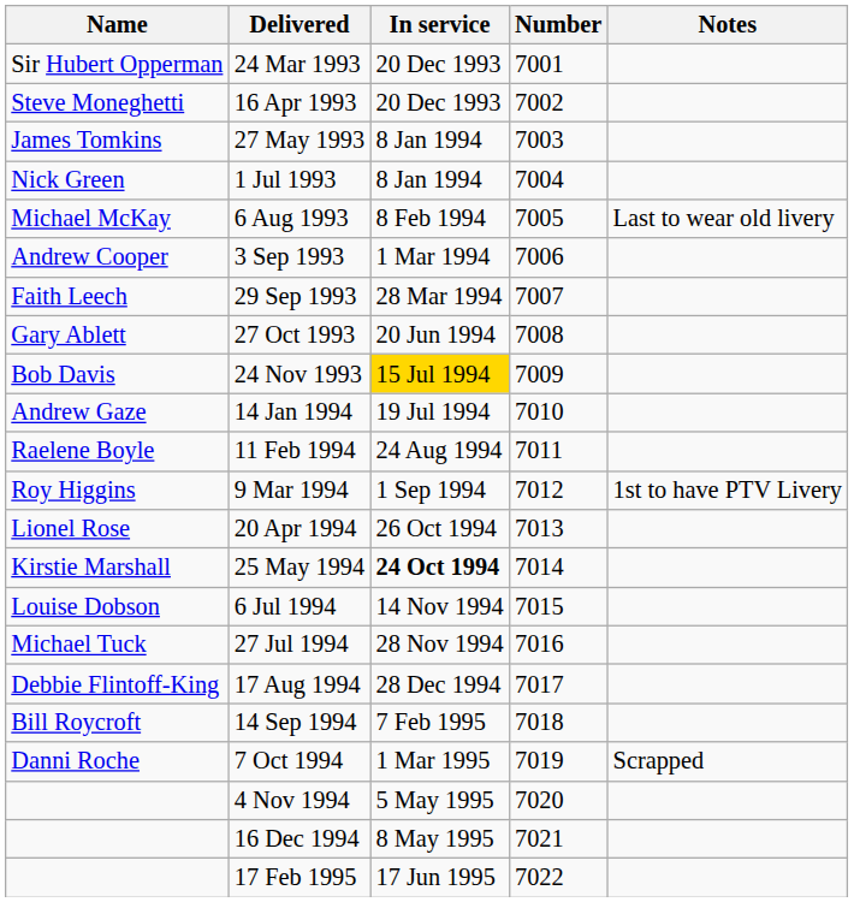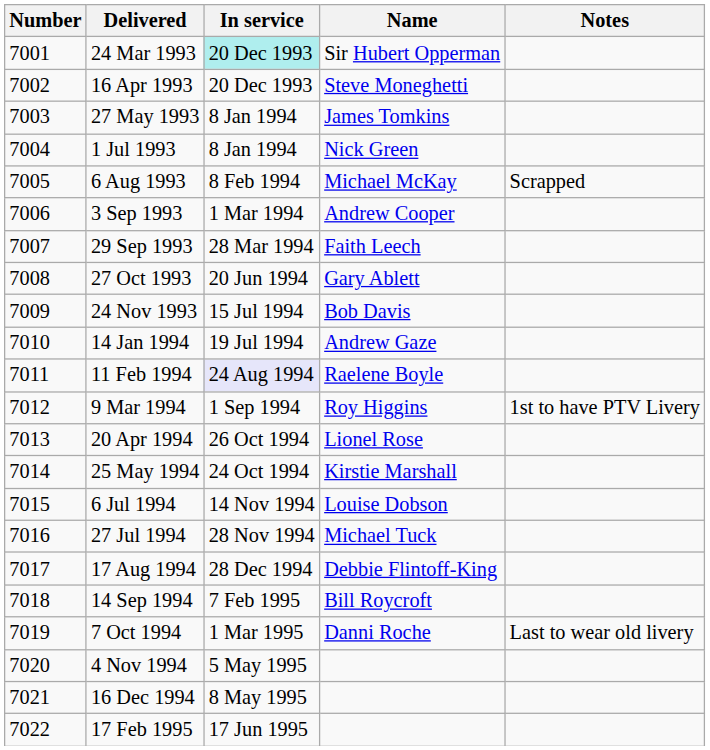 <table class="wikitable">
 <tr>
-<th>Name</th>
+<th>Number</th>
 <th>Delivered</th>
 <th>In service</th>
-<th>Number</th>
+<th>Name</th>
 <th>Notes</th>
 </tr>
 <tr>
+<td>7001</td>
+<td>24 Mar 1993</td>
+<td style="background: paleturquoise;">20 Dec 1993</td>
 <td>Sir <a href='#'>Hubert Opperman</a></td>
-<td>24 Mar 1993</td>
-<td>20 Dec 1993</td>
-<td>7001</td>
 <td></td>
 </tr>
 <tr>
-<td><a href='#'>Steve Moneghetti</a></td>
+<td>7002</td>
 <td>16 Apr 1993</td>
 <td>20 Dec 1993</td>
-<td>7002</td>
+<td><a href='#'>Steve Moneghetti</a></td>
 <td></td>
 </tr>
 <tr>
-<td><a href='#'>James Tomkins</a></td>
+<td>7003</td>
 <td>27 May 1993</td>
 <td>8 Jan 1994</td>
-<td>7003</td>
+<td><a href='#'>James Tomkins</a></td>
 <td></td>
 </tr>
 <tr>
-<td><a href='#'>Nick Green</a></td>
+<td>7004</td>
 <td>1 Jul 1993</td>
 <td>8 Jan 1994</td>
-<td>7004</td>
+<td><a href='#'>Nick Green</a></td>
 <td></td>
 </tr>
 <tr>
-<td><a href='#'>Michael McKay</a></td>
+<td>7005</td>
 <td>6 Aug 1993</td>
 <td>8 Feb 1994</td>
-<td>7005</td>
+<td><a href='#'>Michael McKay</a></td>
+<td>Scrapped</td>
+</tr>
+<tr>
+<td>7006</td>
+<td>3 Sep 1993</td>
+<td>1 Mar 1994</td>
+<td><a href='#'>Andrew Cooper</a></td>
+<td></td>
+</tr>
+<tr>
+<td>7007</td>
+<td>29 Sep 1993</td>
+<td>28 Mar 1994</td>
+<td><a href='#'>Faith Leech</a></td>
+<td></td>
+</tr>
+<tr>
+<td>7008</td>
+<td>27 Oct 1993</td>
+<td>20 Jun 1994</td>
+<td><a href='#'>Gary Ablett</a></td>
+<td></td>
+</tr>
+<tr>
+<td>7009</td>
+<td>24 Nov 1993</td>
+<td>15 Jul 1994</td>
+<td><a href='#'>Bob Davis</a></td>
+<td></td>
+</tr>
+<tr>
+<td>7010</td>
+<td>14 Jan 1994</td>
+<td>19 Jul 1994</td>
+<td><a href='#'>Andrew Gaze</a></td>
+<td></td>
+</tr>
+<tr>
+<td>7011</td>
+<td>11 Feb 1994</td>
+<td style="background: lavender;">24 Aug 1994</td>
+<td><a href='#'>Raelene Boyle</a></td>
+<td></td>
+</tr>
+<tr>
+<td>7012</td>
+<td>9 Mar 1994</td>
+<td>1 Sep 1994</td>
+<td><a href='#'>Roy Higgins</a></td>
+<td>1st to have PTV Livery</td>
+</tr>
+<tr>
+<td>7013</td>
+<td>20 Apr 1994</td>
+<td>26 Oct 1994</td>
+<td><a href='#'>Lionel Rose</a></td>
+<td></td>
+</tr>
+<tr>
+<td>7014</td>
+<td>25 May 1994</td>
+<td>24 Oct 1994</td>
+<td><a href='#'>Kirstie Marshall</a></td>
+<td></td>
+</tr>
+<tr>
+<td>7015</td>
+<td>6 Jul 1994</td>
+<td>14 Nov 1994</td>
+<td><a href='#'>Louise Dobson</a></td>
+<td></td>
+</tr>
+<tr>
+<td>7016</td>
+<td>27 Jul 1994</td>
+<td>28 Nov 1994</td>
+<td><a href='#'>Michael Tuck</a></td>
+<td></td>
+</tr>
+<tr>
+<td>7017</td>
+<td>17 Aug 1994</td>
+<td>28 Dec 1994</td>
+<td><a href='#'>Debbie Flintoff-King</a></td>
+<td></td>
+</tr>
+<tr>
+<td>7018</td>
+<td>14 Sep 1994</td>
+<td>7 Feb 1995</td>
+<td><a href='#'>Bill Roycroft</a></td>
+<td></td>
+</tr>
+<tr>
+<td>7019</td>
+<td>7 Oct 1994</td>
+<td>1 Mar 1995</td>
+<td><a href='#'>Danni Roche</a></td>
 <td>Last to wear old livery</td>
 </tr>
 <tr>
-<td><a href='#'>Andrew Cooper</a></td>
-<td>3 Sep 1993</td>
-<td>1 Mar 1994</td>
-<td>7006</td>
+<td>7020</td>
+<td>4 Nov 1994</td>
+<td>5 May 1995</td>
+<td></td>
 <td></td>
 </tr>
 <tr>
-<td><a href='#'>Faith Leech</a></td>
-<td>29 Sep 1993</td>
-<td>28 Mar 1994</td>
-<td>7007</td>
+<td>7021</td>
+<td>16 Dec 1994</td>
+<td>8 May 1995</td>
+<td></td>
 <td></td>
 </tr>
 <tr>
-<td><a href='#'>Gary Ablett</a></td>
-<td>27 Oct 1993</td>
-<td>20 Jun 1994</td>
-<td>7008</td>
-<td></td>
-</tr>
-<tr>
-<td><a href='#'>Bob Davis</a></td>
-<td>24 Nov 1993</td>
-<td style="background: gold;">15 Jul 1994</td>
-<td>7009</td>
-<td></td>
-</tr>
-<tr>
-<td><a href='#'>Andrew Gaze</a></td>
-<td>14 Jan 1994</td>
-<td>19 Jul 1994</td>
-<td>7010</td>
-<td></td>
-</tr>
-<tr>
-<td><a href='#'>Raelene Boyle</a></td>
-<td>11 Feb 1994</td>
-<td>24 Aug 1994</td>
-<td>7011</td>
-<td></td>
-</tr>
-<tr>
-<td><a href='#'>Roy Higgins</a></td>
-<td>9 Mar 1994</td>
-<td>1 Sep 1994</td>
-<td>7012</td>
-<td>1st to have PTV Livery</td>
-</tr>
-<tr>
-<td><a href='#'>Lionel Rose</a></td>
-<td>20 Apr 1994</td>
-<td>26 Oct 1994</td>
-<td>7013</td>
-<td></td>
-</tr>
-<tr>
-<td><a href='#'>Kirstie Marshall</a></td>
-<td>25 May 1994</td>
-<td><strong>24 Oct 1994</strong></td>
-<td>7014</td>
-<td></td>
-</tr>
-<tr>
-<td><a href='#'>Louise Dobson</a></td>
-<td>6 Jul 1994</td>
-<td>14 Nov 1994</td>
-<td>7015</td>
-<td></td>
-</tr>
-<tr>
-<td><a href='#'>Michael Tuck</a></td>
-<td>27 Jul 1994</td>
-<td>28 Nov 1994</td>
-<td>7016</td>
-<td></td>
-</tr>
-<tr>
-<td><a href='#'>Debbie Flintoff-King</a></td>
-<td>17 Aug 1994</td>
-<td>28 Dec 1994</td>
-<td>7017</td>
-<td></td>
-</tr>
-<tr>
-<td><a href='#'>Bill Roycroft</a></td>
-<td>14 Sep 1994</td>
-<td>7 Feb 1995</td>
-<td>7018</td>
-<td></td>
-</tr>
-<tr>
-<td><a href='#'>Danni Roche</a></td>
-<td>7 Oct 1994</td>
-<td>1 Mar 1995</td>
-<td>7019</td>
-<td>Scrapped</td>
-</tr>
-<tr>
-<td></td>
-<td>4 Nov 1994</td>
-<td>5 May 1995</td>
-<td>7020</td>
-<td></td>
-</tr>
-<tr>
-<td></td>
-<td>16 Dec 1994</td>
-<td>8 May 1995</td>
-<td>7021</td>
-<td></td>
-</tr>
-<tr>
-<td></td>
+<td>7022</td>
 <td>17 Feb 1995</td>
 <td>17 Jun 1995</td>
-<td>7022</td>
+<td></td>
 <td></td>
 </tr>
 </table>
